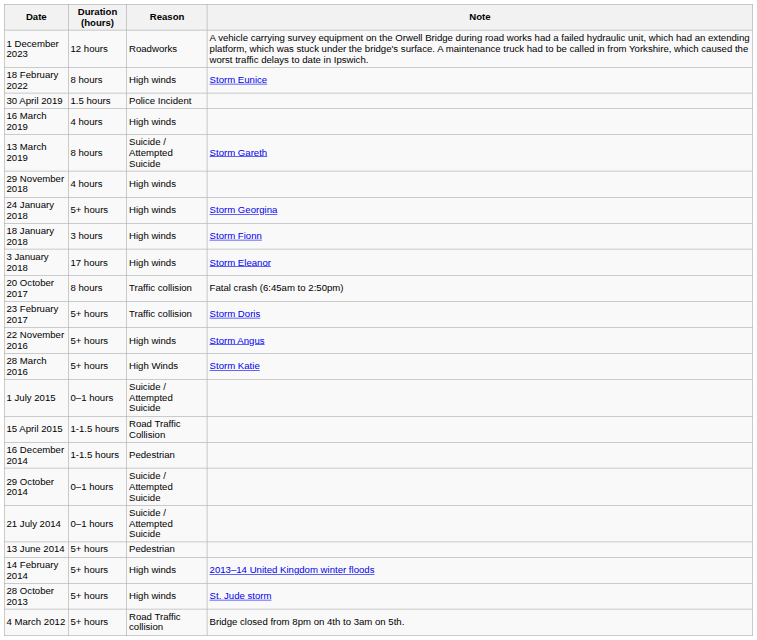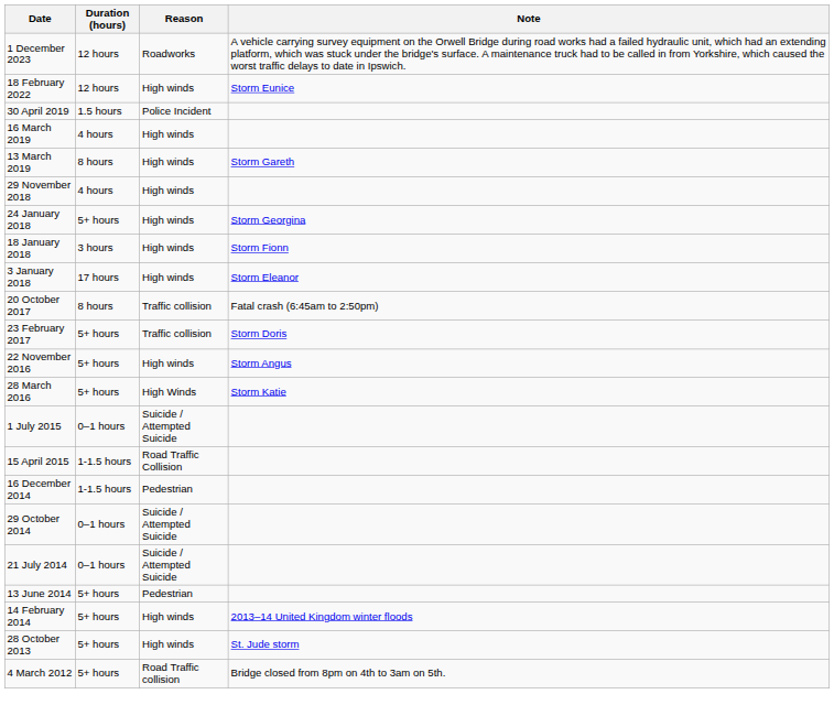 <table class="wikitable sortable">
 <tr>
 <th>Date</th>
 <th>Duration (hours)</th>
 <th>Reason</th>
 <th>Note</th>
 </tr>
 <tr>
 <td>1 December 2023</td>
 <td>12 hours</td>
 <td>Roadworks</td>
 <td>A vehicle carrying survey equipment on the Orwell Bridge during road works had a failed hydraulic unit, which had an extending platform, which was stuck under the bridge's surface. A maintenance truck had to be called in from Yorkshire, which caused the worst traffic delays to date in Ipswich.</td>
 </tr>
 <tr>
 <td>18 February 2022</td>
-<td>8 hours</td>
+<td>12 hours</td>
 <td>High winds</td>
 <td><a href='#'>Storm Eunice</a></td>
 </tr>
 <tr>
 <td>30 April 2019</td>
 <td>1.5 hours</td>
 <td>Police Incident</td>
 <td></td>
 </tr>
 <tr>
 <td>16 March 2019</td>
 <td>4 hours</td>
 <td>High winds</td>
 <td></td>
 </tr>
 <tr>
 <td>13 March 2019</td>
 <td>8 hours</td>
-<td>Suicide / Attempted Suicide</td>
+<td>High winds</td>
 <td><a href='#'>Storm Gareth</a></td>
 </tr>
 <tr>
 <td>29 November 2018</td>
 <td>4 hours</td>
 <td>High winds</td>
 <td></td>
 </tr>
 <tr>
 <td>24 January 2018</td>
 <td>5+ hours</td>
 <td>High winds</td>
 <td><a href='#'>Storm Georgina</a></td>
 </tr>
 <tr>
 <td>18 January 2018</td>
 <td>3 hours</td>
 <td>High winds</td>
 <td><a href='#'>Storm Fionn</a></td>
 </tr>
 <tr>
 <td>3 January 2018</td>
 <td>17 hours</td>
 <td>High winds</td>
 <td><a href='#'>Storm Eleanor</a></td>
 </tr>
 <tr>
 <td>20 October 2017</td>
 <td>8 hours</td>
 <td>Traffic collision</td>
 <td>Fatal crash (6:45am to 2:50pm)</td>
 </tr>
 <tr>
 <td>23 February 2017</td>
 <td>5+ hours</td>
 <td>Traffic collision</td>
 <td><a href='#'>Storm Doris</a></td>
 </tr>
 <tr>
 <td>22 November 2016</td>
 <td>5+ hours</td>
 <td>High winds</td>
 <td><a href='#'>Storm Angus</a></td>
 </tr>
 <tr>
 <td>28 March 2016</td>
 <td>5+ hours</td>
 <td>High Winds</td>
 <td><a href='#'>Storm Katie</a></td>
 </tr>
 <tr>
 <td>1 July 2015</td>
 <td>0–1 hours</td>
 <td>Suicide / Attempted Suicide</td>
 <td></td>
 </tr>
 <tr>
 <td>15 April 2015</td>
 <td>1-1.5 hours</td>
 <td>Road Traffic Collision</td>
 <td></td>
 </tr>
 <tr>
 <td>16 December 2014</td>
 <td>1-1.5 hours</td>
 <td>Pedestrian</td>
 <td></td>
 </tr>
 <tr>
 <td>29 October 2014</td>
 <td>0–1 hours</td>
 <td>Suicide / Attempted Suicide</td>
 <td></td>
 </tr>
 <tr>
 <td>21 July 2014</td>
 <td>0–1 hours</td>
 <td>Suicide / Attempted Suicide</td>
 <td></td>
 </tr>
 <tr>
 <td>13 June 2014</td>
 <td>5+ hours</td>
 <td>Pedestrian</td>
 <td></td>
 </tr>
 <tr>
 <td>14 February 2014</td>
 <td>5+ hours</td>
 <td>High winds</td>
 <td><a href='#'>2013–14 United Kingdom winter floods</a></td>
 </tr>
 <tr>
 <td>28 October 2013</td>
 <td>5+ hours</td>
 <td>High winds</td>
 <td><a href='#'>St. Jude storm</a></td>
 </tr>
 <tr>
 <td>4 March 2012</td>
 <td>5+ hours</td>
 <td>Road Traffic collision</td>
 <td>Bridge closed from 8pm on 4th to 3am on 5th.</td>
 </tr>
 </table>
